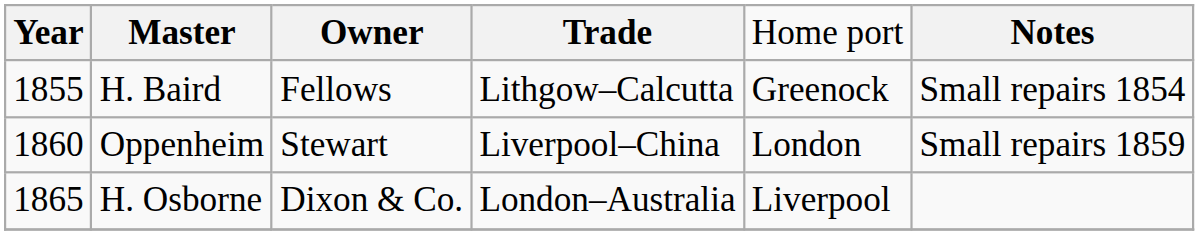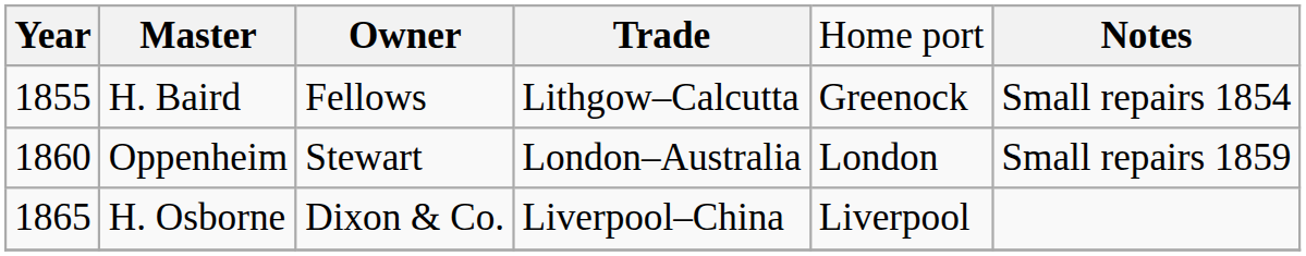 <table class="sortable wikitable">
 <tr>
 <th>Year</th>
 <th>Master</th>
 <th>Owner</th>
 <th>Trade</th>
 <td>Home port</td>
 <th>Notes</th>
 </tr>
 <tr>
 <td>1855</td>
 <td>H. Baird</td>
 <td>Fellows</td>
 <td>Lithgow–Calcutta</td>
 <td>Greenock</td>
 <td>Small repairs 1854</td>
 </tr>
 <tr>
 <td>1860</td>
 <td>Oppenheim</td>
 <td>Stewart</td>
-<td>Liverpool–China</td>
+<td>London–Australia</td>
 <td>London</td>
 <td>Small repairs 1859</td>
 </tr>
 <tr>
 <td>1865</td>
 <td>H. Osborne</td>
 <td>Dixon & Co.</td>
-<td>London–Australia</td>
+<td>Liverpool–China</td>
 <td>Liverpool</td>
 <td></td>
 </tr>
 <tr>
 </tr>
 </table>
